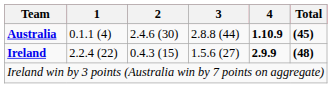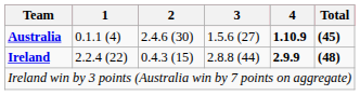 <table class="wikitable">
 <tr style="background:#f03;">
 <th>Team</th>
 <th>1</th>
 <th>2</th>
 <th>3</th>
 <th>4</th>
 <th>Total</th>
 </tr>
 <tr>
 <td> <strong><a href='#'>Australia</a></strong></td>
 <td>0.1.1 (4)</td>
 <td>2.4.6 (30)</td>
-<td>2.8.8 (44)</td>
+<td>1.5.6 (27)</td>
 <td><strong>1.10.9</strong></td>
 <td><strong>(45)</strong></td>
 </tr>
 <tr>
 <td> <strong><a href='#'>Ireland</a></strong></td>
 <td>2.2.4 (22)</td>
 <td>0.4.3 (15)</td>
-<td>1.5.6 (27)</td>
+<td>2.8.8 (44)</td>
 <td><strong>2.9.9</strong></td>
 <td><strong>(48)</strong></td>
 </tr>
 <tr>
 <td colspan="6"><em>Ireland win by 3 points (Australia win by 7 points on aggregate)</em></td>
 </tr>
 </table>
